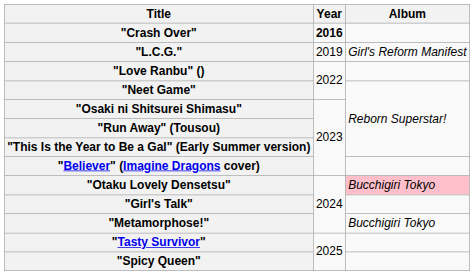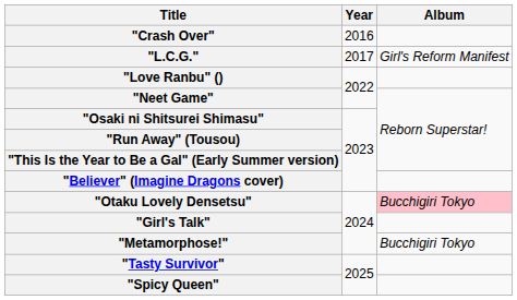 <table class="wikitable plainrowheaders">
 <tr>
 <th scope="col">Title</th>
 <th scope="col">Year</th>
 <th scope="col">Album</th>
 </tr>
 <tr>
 <th scope="row">"Crash Over"</th>
-<td><strong>2016</strong></td>
+<td>2016</td>
 <td></td>
 </tr>
 <tr>
 <th scope="row">"L.C.G."</th>
-<td>2019</td>
+<td>2017</td>
 <td><em>Girl's Reform Manifest</em></td>
 </tr>
 <tr>
 <th scope="row">"Love Ranbu" ()</th>
 <td rowspan="2">2022</td>
 <td></td>
 </tr>
 <tr>
 <th scope="row">"Neet Game"</th>
 <td rowspan="4"><em>Reborn Superstar!</em></td>
 </tr>
 <tr>
 <th scope="row">"Osaki ni Shitsurei Shimasu"</th>
 <td rowspan="4">2023</td>
 </tr>
 <tr>
 <th scope="row">"Run Away" (Tousou)</th>
 </tr>
 <tr>
 <th scope="row">"This Is the Year to Be a Gal" (Early Summer version)</th>
 </tr>
 <tr>
 <th scope="row">"<a href='#'>Believer</a>" (<a href='#'>Imagine Dragons</a> cover)</th>
 <td></td>
 </tr>
 <tr>
 <th scope="row">"Otaku Lovely Densetsu"</th>
 <td rowspan="3">2024</td>
 <td style="background: pink;"><em>Bucchigiri Tokyo</em></td>
 </tr>
 <tr>
 <th scope="row">"Girl's Talk"</th>
 <td></td>
 </tr>
 <tr>
 <th scope="row">"Metamorphose!"</th>
 <td><em>Bucchigiri Tokyo</em></td>
 </tr>
 <tr>
 <th scope="row">"<a href='#'>Tasty Survivor</a>"</th>
 <td rowspan="2">2025</td>
 <td></td>
 </tr>
 <tr>
 <th scope="row">"Spicy Queen"</th>
 <td></td>
 </tr>
 </table>
